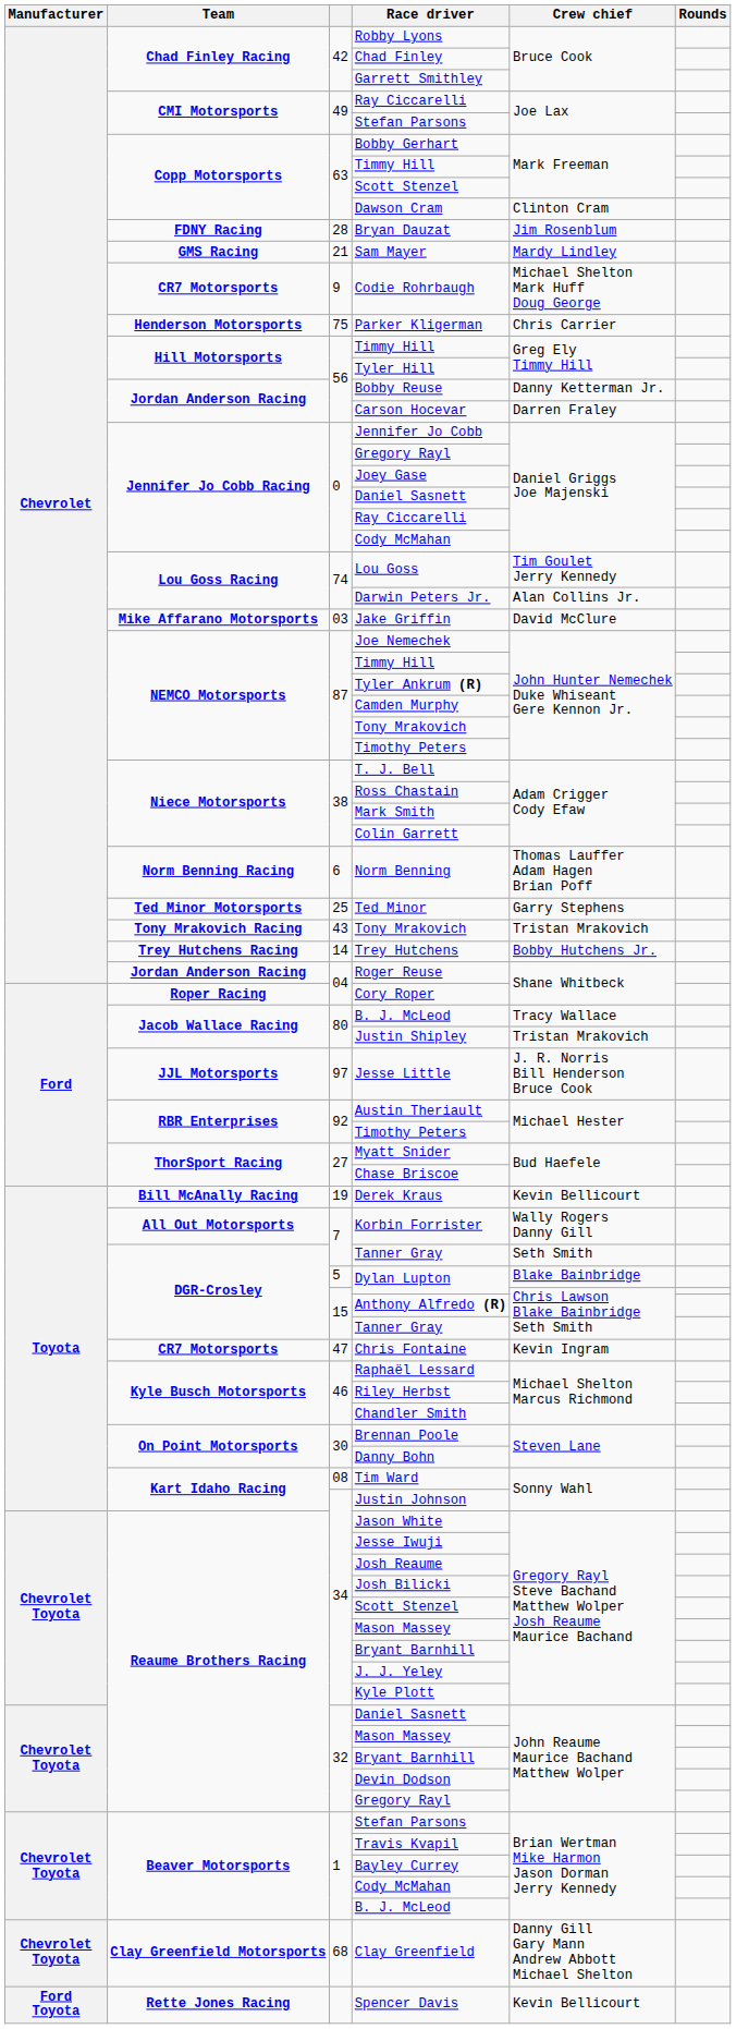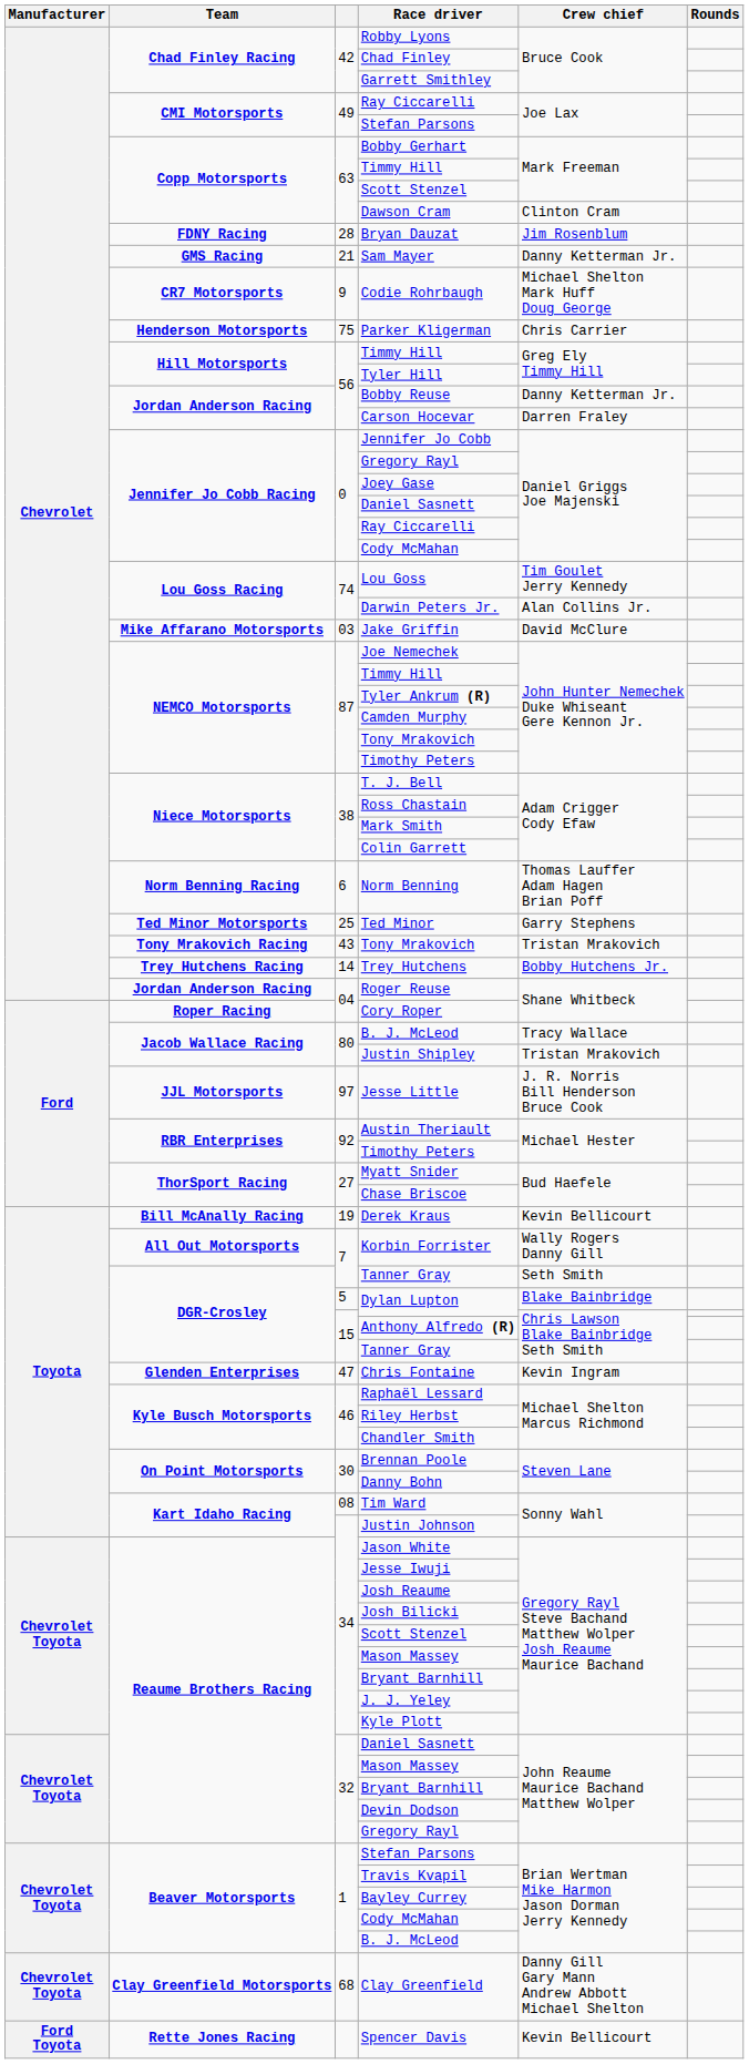 <table class="wikitable" style="font-size: 95%;">
 <tr>
 <th>Manufacturer</th>
 <th>Team</th>
 <th></th>
 <th>Race driver</th>
 <th>Crew chief</th>
 <th>Rounds</th>
 </tr>
 <tr>
 <th rowspan=41><a href='#'>Chevrolet</a></th>
 <td rowspan=3 style="text-align:center;"><strong><a href='#'>Chad Finley Racing</a></strong></td>
 <td rowspan=3>42</td>
 <td><a href='#'>Robby Lyons</a></td>
 <td rowspan=3>Bruce Cook</td>
 <td></td>
 </tr>
 <tr>
 <td><a href='#'>Chad Finley</a></td>
 <td></td>
 </tr>
 <tr>
 <td><a href='#'>Garrett Smithley</a></td>
 <td></td>
 </tr>
 <tr>
 <td rowspan=2 style="text-align:center;"><strong><a href='#'>CMI Motorsports</a></strong></td>
 <td rowspan=2>49</td>
 <td><a href='#'>Ray Ciccarelli</a></td>
 <td rowspan=2>Joe Lax</td>
 <td></td>
 </tr>
 <tr>
 <td><a href='#'>Stefan Parsons</a></td>
 <td></td>
 </tr>
 <tr>
 <td rowspan=4 style="text-align:center;"><strong><a href='#'>Copp Motorsports</a></strong></td>
 <td rowspan=4>63</td>
 <td><a href='#'>Bobby Gerhart</a></td>
 <td rowspan=3>Mark Freeman</td>
 <td></td>
 </tr>
 <tr>
 <td><a href='#'>Timmy Hill</a></td>
 <td></td>
 </tr>
 <tr>
 <td><a href='#'>Scott Stenzel</a></td>
 <td></td>
 </tr>
 <tr>
 <td><a href='#'>Dawson Cram</a></td>
 <td>Clinton Cram</td>
 <td></td>
 </tr>
 <tr>
 <td style="text-align:center;"><strong><a href='#'>FDNY Racing</a></strong></td>
 <td>28</td>
 <td><a href='#'>Bryan Dauzat</a></td>
 <td><a href='#'>Jim Rosenblum</a></td>
 <td></td>
 </tr>
 <tr>
 <td style="text-align:center;"><strong><a href='#'>GMS Racing</a></strong></td>
 <td>21</td>
 <td><a href='#'>Sam Mayer</a></td>
-<td><a href='#'>Mardy Lindley</a></td>
+<td>Danny Ketterman Jr.</td>
 <td></td>
 </tr>
 <tr>
 <td style="text-align:center;"><strong><a href='#'>CR7 Motorsports</a></strong></td>
 <td>9</td>
 <td><a href='#'>Codie Rohrbaugh</a></td>
 <td>Michael Shelton <small></small> <br> Mark Huff <small></small> <br> <a href='#'>Doug George</a> <small></small> <br></td>
 <td></td>
 </tr>
 <tr>
 <td style="text-align:center;"><strong><a href='#'>Henderson Motorsports</a></strong></td>
 <td>75</td>
 <td><a href='#'>Parker Kligerman</a></td>
 <td>Chris Carrier</td>
 <td></td>
 </tr>
 <tr>
 <td rowspan=2 style="text-align:center;"><strong><a href='#'>Hill Motorsports</a></strong></td>
 <td rowspan=4>56</td>
 <td><a href='#'>Timmy Hill</a></td>
 <td rowspan=2>Greg Ely <small></small> <br> <a href='#'>Timmy Hill</a> <small></small></td>
 <td></td>
 </tr>
 <tr>
 <td><a href='#'>Tyler Hill</a></td>
 <td></td>
 </tr>
 <tr>
 <td rowspan=2 style="text-align:center;"><strong><a href='#'>Jordan Anderson Racing</a></strong></td>
 <td><a href='#'>Bobby Reuse</a></td>
 <td>Danny Ketterman Jr.</td>
 <td></td>
 </tr>
 <tr>
 <td><a href='#'>Carson Hocevar</a></td>
 <td>Darren Fraley</td>
 <td></td>
 </tr>
 <tr>
 <td rowspan=6 style="text-align:center;"><strong><a href='#'>Jennifer Jo Cobb Racing</a></strong></td>
 <td rowspan=6>0</td>
 <td><a href='#'>Jennifer Jo Cobb</a></td>
 <td rowspan=6>Daniel Griggs <small></small> <br> Joe Majenski <small></small></td>
 <td></td>
 </tr>
 <tr>
 <td><a href='#'>Gregory Rayl</a></td>
 <td></td>
 </tr>
 <tr>
 <td><a href='#'>Joey Gase</a></td>
 <td></td>
 </tr>
 <tr>
 <td><a href='#'>Daniel Sasnett</a></td>
 <td></td>
 </tr>
 <tr>
 <td><a href='#'>Ray Ciccarelli</a></td>
 <td></td>
 </tr>
 <tr>
 <td><a href='#'>Cody McMahan</a></td>
 <td></td>
 </tr>
 <tr>
 <td rowspan=2 style="text-align:center;"><strong><a href='#'>Lou Goss Racing</a></strong></td>
 <td rowspan=2>74</td>
 <td><a href='#'>Lou Goss</a></td>
 <td><a href='#'>Tim Goulet</a> <small></small> <br> Jerry Kennedy <small></small></td>
 <td></td>
 </tr>
 <tr>
 <td><a href='#'>Darwin Peters Jr.</a></td>
 <td>Alan Collins Jr.</td>
 <td></td>
 </tr>
 <tr>
 <td style="text-align:center;"><strong><a href='#'>Mike Affarano Motorsports</a></strong></td>
 <td>03</td>
 <td><a href='#'>Jake Griffin</a></td>
 <td>David McClure</td>
 <td></td>
 </tr>
 <tr>
 <td rowspan=6 style="text-align:center;"><strong><a href='#'>NEMCO Motorsports</a></strong></td>
 <td rowspan=6>87</td>
 <td><a href='#'>Joe Nemechek</a></td>
 <td rowspan=6><a href='#'>John Hunter Nemechek</a> <small></small> <br> Duke Whiseant <small></small> <br> Gere Kennon Jr. <small></small></td>
 <td></td>
 </tr>
 <tr>
 <td><a href='#'>Timmy Hill</a></td>
 <td></td>
 </tr>
 <tr>
 <td><a href='#'>Tyler Ankrum</a> <strong>(R)</strong></td>
 <td></td>
 </tr>
 <tr>
 <td><a href='#'>Camden Murphy</a></td>
 <td></td>
 </tr>
 <tr>
 <td><a href='#'>Tony Mrakovich</a></td>
 <td></td>
 </tr>
 <tr>
 <td><a href='#'>Timothy Peters</a></td>
 <td></td>
 </tr>
 <tr>
 <td rowspan=4 style="text-align:center;"><strong><a href='#'>Niece Motorsports</a></strong></td>
 <td rowspan=4>38</td>
 <td><a href='#'>T. J. Bell</a></td>
 <td rowspan=4>Adam Crigger <small></small> <br> Cody Efaw <small></small></td>
 <td></td>
 </tr>
 <tr>
 <td><a href='#'>Ross Chastain</a></td>
 <td></td>
 </tr>
 <tr>
 <td><a href='#'>Mark Smith</a></td>
 <td></td>
 </tr>
 <tr>
 <td><a href='#'>Colin Garrett</a></td>
 <td></td>
 </tr>
 <tr>
 <td style="text-align:center;"><strong><a href='#'>Norm Benning Racing</a></strong></td>
 <td>6</td>
 <td><a href='#'>Norm Benning</a></td>
 <td>Thomas Lauffer <small></small> <br> Adam Hagen <small></small> <br> Brian Poff <small></small></td>
 <td></td>
 </tr>
 <tr>
 <td style="text-align:center;"><strong><a href='#'>Ted Minor Motorsports</a></strong></td>
 <td>25</td>
 <td><a href='#'>Ted Minor</a></td>
 <td>Garry Stephens</td>
 <td></td>
 </tr>
 <tr>
 <td style="text-align:center;"><strong><a href='#'>Tony Mrakovich Racing</a></strong></td>
 <td>43</td>
 <td><a href='#'>Tony Mrakovich</a></td>
 <td>Tristan Mrakovich</td>
 <td></td>
 </tr>
 <tr>
 <td style="text-align:center;"><strong><a href='#'>Trey Hutchens Racing</a></strong></td>
 <td>14</td>
 <td><a href='#'>Trey Hutchens</a></td>
 <td><a href='#'>Bobby Hutchens Jr.</a></td>
 <td></td>
 </tr>
 <tr>
 <td style="text-align:center;"><strong><a href='#'>Jordan Anderson Racing</a></strong></td>
 <td rowspan=2>04</td>
 <td><a href='#'>Roger Reuse</a></td>
 <td rowspan=2>Shane Whitbeck</td>
 <td></td>
 </tr>
 <tr>
 <th rowspan=8><a href='#'>Ford</a></th>
 <td style="text-align:center;"><strong><a href='#'>Roper Racing</a></strong></td>
 <td><a href='#'>Cory Roper</a></td>
 <td></td>
 </tr>
 <tr>
 <td rowspan=2 style="text-align:center;"><strong><a href='#'>Jacob Wallace Racing</a></strong></td>
 <td rowspan=2>80</td>
 <td><a href='#'>B. J. McLeod</a></td>
 <td>Tracy Wallace</td>
 <td></td>
 </tr>
 <tr>
 <td><a href='#'>Justin Shipley</a></td>
 <td>Tristan Mrakovich</td>
 <td></td>
 </tr>
 <tr>
 <td style="text-align:center;"><strong><a href='#'>JJL Motorsports</a></strong></td>
 <td>97</td>
 <td><a href='#'>Jesse Little</a></td>
 <td>J. R. Norris <small></small> <br> Bill Henderson <small></small> <br> Bruce Cook <small></small></td>
 <td></td>
 </tr>
 <tr>
 <td rowspan=2 style="text-align:center;"><strong><a href='#'>RBR Enterprises</a></strong></td>
 <td rowspan=2>92</td>
 <td><a href='#'>Austin Theriault</a></td>
 <td rowspan=2>Michael Hester</td>
 <td></td>
 </tr>
 <tr>
 <td><a href='#'>Timothy Peters</a></td>
 <td></td>
 </tr>
 <tr>
 <td rowspan=2 style="text-align:center;"><strong><a href='#'>ThorSport Racing</a></strong></td>
 <td rowspan=2>27</td>
 <td><a href='#'>Myatt Snider</a></td>
 <td rowspan=2>Bud Haefele</td>
 <td></td>
 </tr>
 <tr>
 <td><a href='#'>Chase Briscoe</a></td>
 <td></td>
 </tr>
 <tr>
 <th rowspan=16><a href='#'>Toyota</a></th>
 <td style="text-align:center;"><strong><a href='#'>Bill McAnally Racing</a></strong></td>
 <td>19</td>
 <td><a href='#'>Derek Kraus</a></td>
 <td>Kevin Bellicourt</td>
 <td></td>
 </tr>
 <tr>
 <td style="text-align:center;"><strong><a href='#'>All Out Motorsports</a></strong></td>
 <td rowspan=2>7</td>
 <td><a href='#'>Korbin Forrister</a></td>
 <td>Wally Rogers <small></small> <br> Danny Gill <small></small></td>
 <td></td>
 </tr>
 <tr>
 <td rowspan=5 style="text-align:center;"><strong><a href='#'>DGR-Crosley</a></strong></td>
 <td><a href='#'>Tanner Gray</a></td>
 <td>Seth Smith</td>
 <td></td>
 </tr>
 <tr>
 <td>5</td>
 <td rowspan=2><a href='#'>Dylan Lupton</a></td>
 <td><a href='#'>Blake Bainbridge</a></td>
 <td></td>
 </tr>
 <tr>
 <td rowspan=3>15</td>
 <td rowspan=3><a href='#'>Chris Lawson</a> <small> </small> <br> <a href='#'>Blake Bainbridge</a> <small></small> <br> Seth Smith <small></small></td>
 <td></td>
 </tr>
 <tr>
 <td><a href='#'>Anthony Alfredo</a> <strong>(R)</strong></td>
 <td></td>
 </tr>
 <tr>
 <td><a href='#'>Tanner Gray</a></td>
 <td></td>
 </tr>
 <tr>
-<td style="text-align:center;"><strong><a href='#'>CR7 Motorsports</a></strong></td>
+<td style="text-align:center;"><strong><a href='#'>Glenden Enterprises</a></strong></td>
 <td>47</td>
 <td><a href='#'>Chris Fontaine</a></td>
 <td>Kevin Ingram</td>
 <td></td>
 </tr>
 <tr>
 <td rowspan=3 style="text-align:center;"><strong><a href='#'>Kyle Busch Motorsports</a></strong></td>
 <td rowspan=3>46</td>
 <td><a href='#'>Raphaël Lessard</a></td>
 <td rowspan=3>Michael Shelton <small></small> <br> Marcus Richmond <small></small></td>
 <td></td>
 </tr>
 <tr>
 <td><a href='#'>Riley Herbst</a></td>
 <td></td>
 </tr>
 <tr>
 <td><a href='#'>Chandler Smith</a></td>
 <td></td>
 </tr>
 <tr>
 <td rowspan=2 style="text-align:center;"><strong><a href='#'>On Point Motorsports</a></strong></td>
 <td rowspan=2>30</td>
 <td><a href='#'>Brennan Poole</a></td>
 <td rowspan=2><a href='#'>Steven Lane</a></td>
 <td></td>
 </tr>
 <tr>
 <td><a href='#'>Danny Bohn</a></td>
 <td></td>
 </tr>
 <tr>
 <td rowspan=3 style="text-align:center;"><strong><a href='#'>Kart Idaho Racing</a></strong></td>
 <td rowspan=2>08</td>
 <td><a href='#'>Tim Ward</a></td>
 <td rowspan=3>Sonny Wahl</td>
 <td></td>
 </tr>
 <tr>
 <td rowspan=2><a href='#'>Justin Johnson</a></td>
 <td rowspan=2></td>
 </tr>
 <tr>
 <td rowspan=10>34</td>
 </tr>
 <tr>
 <th rowspan=9><a href='#'>Chevrolet</a> <small></small> <br> <a href='#'>Toyota</a> <small></small></th>
 <td rowspan=14 style="text-align:center;"><strong><a href='#'>Reaume Brothers Racing</a></strong></td>
 <td><a href='#'>Jason White</a></td>
 <td rowspan=9><a href='#'>Gregory Rayl</a> <small></small> <br> Steve Bachand <small></small> <br> Matthew Wolper <small></small> <br> <a href='#'>Josh Reaume</a> <small></small> <br> Maurice Bachand <small></small></td>
 <td></td>
 </tr>
 <tr>
 <td><a href='#'>Jesse Iwuji</a></td>
 <td></td>
 </tr>
 <tr>
 <td><a href='#'>Josh Reaume</a></td>
 <td></td>
 </tr>
 <tr>
 <td><a href='#'>Josh Bilicki</a></td>
 <td></td>
 </tr>
 <tr>
 <td><a href='#'>Scott Stenzel</a></td>
 <td></td>
 </tr>
 <tr>
 <td><a href='#'>Mason Massey</a></td>
 <td></td>
 </tr>
 <tr>
 <td><a href='#'>Bryant Barnhill</a></td>
 <td></td>
 </tr>
 <tr>
 <td><a href='#'>J. J. Yeley</a></td>
 <td></td>
 </tr>
 <tr>
 <td><a href='#'>Kyle Plott</a></td>
 <td></td>
 </tr>
 <tr>
 <th rowspan=5><a href='#'>Chevrolet</a> <small></small> <br> <a href='#'>Toyota</a> <small></small></th>
 <td rowspan=5>32</td>
 <td><a href='#'>Daniel Sasnett</a></td>
 <td rowspan=5>John Reaume <small></small> <br> Maurice Bachand <small></small> <br> Matthew Wolper <small></small></td>
 <td></td>
 </tr>
 <tr>
 <td><a href='#'>Mason Massey</a></td>
 <td></td>
 </tr>
 <tr>
 <td><a href='#'>Bryant Barnhill</a></td>
 <td></td>
 </tr>
 <tr>
 <td><a href='#'>Devin Dodson</a></td>
 <td></td>
 </tr>
 <tr>
 <td><a href='#'>Gregory Rayl</a></td>
 <td></td>
 </tr>
 <tr>
 <th rowspan=5><a href='#'>Chevrolet</a> <small></small> <br> <a href='#'>Toyota</a> <small></small></th>
 <td rowspan=5 style="text-align:center;"><strong><a href='#'>Beaver Motorsports</a></strong></td>
 <td rowspan=5>1</td>
 <td><a href='#'>Stefan Parsons</a></td>
 <td rowspan=5>Brian Wertman <small></small> <br> <a href='#'>Mike Harmon</a> <small></small> <br> Jason Dorman <small></small> <br> Jerry Kennedy <small></small></td>
 <td></td>
 </tr>
 <tr>
 <td><a href='#'>Travis Kvapil</a></td>
 <td></td>
 </tr>
 <tr>
 <td><a href='#'>Bayley Currey</a></td>
 <td></td>
 </tr>
 <tr>
 <td><a href='#'>Cody McMahan</a></td>
 <td></td>
 </tr>
 <tr>
 <td><a href='#'>B. J. McLeod</a></td>
 <td></td>
 </tr>
 <tr>
 <th><a href='#'>Chevrolet</a> <small></small> <br> <a href='#'>Toyota</a> <small></small></th>
 <td style="text-align:center;"><strong><a href='#'>Clay Greenfield Motorsports</a></strong></td>
 <td>68</td>
 <td><a href='#'>Clay Greenfield</a></td>
 <td>Danny Gill <small></small> <br> Gary Mann <small></small> <br> Andrew Abbott <small></small> <br> Michael Shelton <small></small></td>
 <td></td>
 </tr>
 <tr>
 <th><a href='#'>Ford</a> <small></small> <br> <a href='#'>Toyota</a> <small></small></th>
 <td style="text-align:center;"><strong><a href='#'>Rette Jones Racing</a></strong></td>
 <td></td>
 <td><a href='#'>Spencer Davis</a></td>
 <td>Kevin Bellicourt</td>
 <td></td>
 </tr>
 </table>
